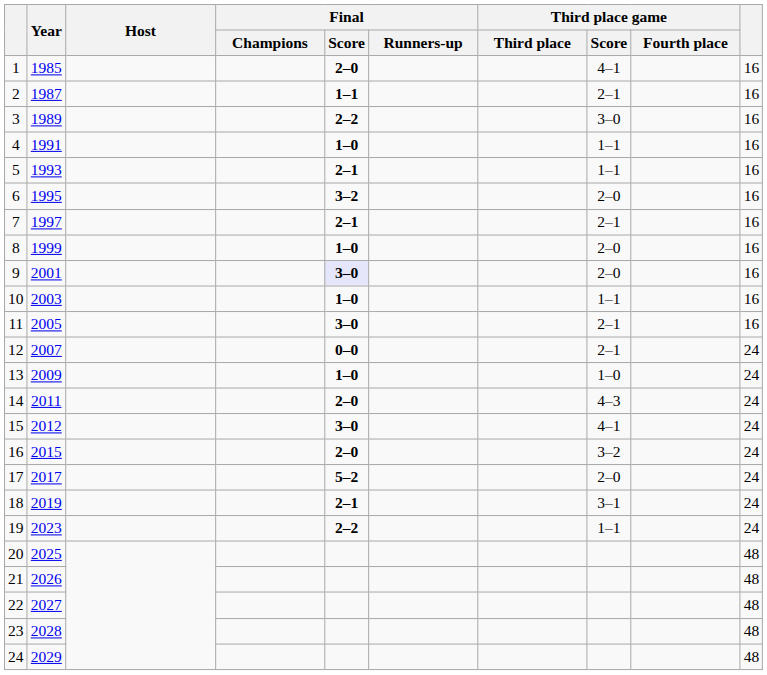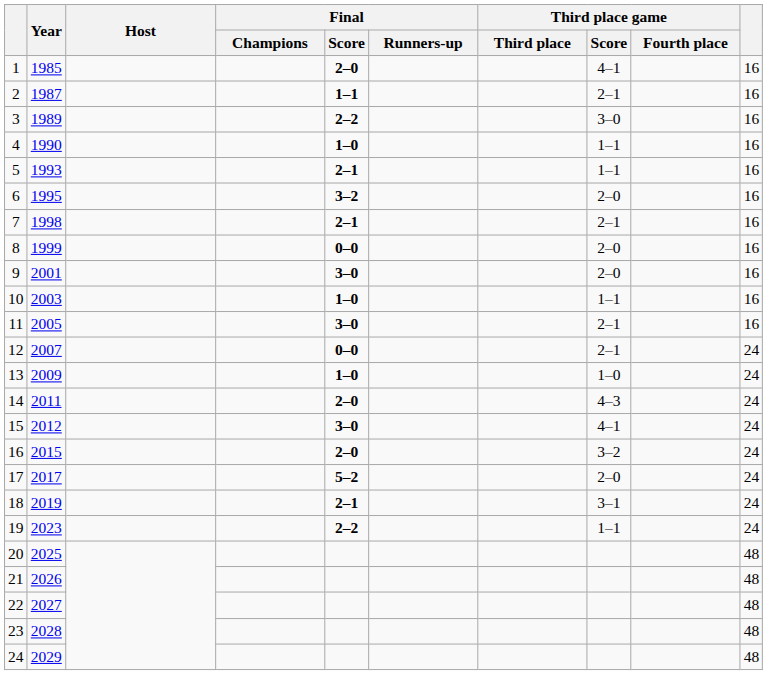 <table class="wikitable sortable" style="font-size:95%; text-align:center; width:;">
 <tr>
 <th rowspan=2 style= "width:;"></th>
 <th rowspan=2 style= "width:;">Year</th>
 <th rowspan=2 style= "width:140px;">Host</th>
 <th colspan=3>Final</th>
 <th colspan=3>Third place game</th>
 <th rowspan=2 style= "width:;"></th>
 </tr>
 <tr>
 <th width= 100px> Champions</th>
 <th width=>Score</th>
 <th width= 100px> Runners-up</th>
 <th width= 100px> Third place</th>
 <th width=>Score</th>
 <th width= 100px>Fourth place</th>
 </tr>
 <tr>
 <td>1</td>
 <td><a href='#'>1985</a></td>
 <td align=left></td>
 <td><strong></strong></td>
 <td><strong>2–0</strong></td>
 <td></td>
 <td></td>
 <td>4–1</td>
 <td></td>
 <td>16</td>
 </tr>
 <tr>
 <td>2</td>
 <td><a href='#'>1987</a></td>
 <td align=left></td>
 <td><strong></strong></td>
 <td><strong>1–1</strong> <br></td>
 <td></td>
 <td></td>
 <td>2–1 </td>
 <td></td>
 <td>16</td>
 </tr>
 <tr>
 <td>3</td>
 <td><a href='#'>1989</a></td>
 <td align=left></td>
 <td><strong></strong></td>
 <td><strong>2–2</strong> <br></td>
 <td></td>
 <td></td>
 <td>3–0</td>
 <td></td>
 <td>16</td>
 </tr>
 <tr>
 <td>4</td>
-<td><a href='#'>1991</a></td>
+<td><a href='#'>1990</a></td>
 <td align=left></td>
 <td><strong></strong></td>
 <td><strong>1–0</strong></td>
 <td></td>
 <td></td>
 <td>1–1 <br></td>
 <td></td>
 <td>16</td>
 </tr>
 <tr>
 <td>5</td>
 <td><a href='#'>1993</a></td>
 <td align=left></td>
 <td><strong></strong></td>
 <td><strong>2–1</strong></td>
 <td></td>
 <td></td>
 <td>1–1 <br></td>
 <td></td>
 <td>16</td>
 </tr>
 <tr>
 <td>6</td>
 <td><a href='#'>1995</a></td>
 <td align=left></td>
 <td><strong></strong></td>
 <td><strong>3–2</strong></td>
 <td></td>
 <td></td>
 <td>2–0</td>
 <td></td>
 <td>16</td>
 </tr>
 <tr>
 <td>7</td>
-<td><a href='#'>1997</a></td>
+<td><a href='#'>1998</a></td>
 <td align=left></td>
 <td><strong></strong></td>
 <td><strong>2–1</strong></td>
 <td></td>
 <td></td>
 <td>2–1</td>
 <td></td>
 <td>16</td>
 </tr>
 <tr>
 <td>8</td>
 <td><a href='#'>1999</a></td>
 <td align=left></td>
 <td><strong></strong></td>
-<td><strong>1–0</strong></td>
+<td><strong>0–0</strong> <br></td>
 <td></td>
 <td></td>
 <td>2–0</td>
 <td></td>
 <td>16</td>
 </tr>
 <tr>
 <td>9</td>
 <td><a href='#'>2001</a></td>
 <td align=left></td>
 <td><strong></strong></td>
-<td style="background: lavender;"><strong>3–0</strong></td>
+<td><strong>3–0</strong></td>
 <td></td>
 <td></td>
 <td>2–0</td>
 <td></td>
 <td>16</td>
 </tr>
 <tr>
 <td>10</td>
 <td><a href='#'>2003</a></td>
 <td align=left></td>
 <td><strong></strong></td>
 <td><strong>1–0</strong></td>
 <td></td>
 <td></td>
 <td>1–1 <br></td>
 <td></td>
 <td>16</td>
 </tr>
 <tr>
 <td>11</td>
 <td><a href='#'>2005</a></td>
 <td align=left></td>
 <td><strong></strong></td>
 <td><strong>3–0</strong></td>
 <td></td>
 <td></td>
 <td>2–1</td>
 <td></td>
 <td>16</td>
 </tr>
 <tr>
 <td>12</td>
 <td><a href='#'>2007</a></td>
 <td align=left></td>
 <td><strong></strong></td>
 <td><strong>0–0</strong> <br></td>
 <td></td>
 <td></td>
 <td>2–1</td>
 <td></td>
 <td>24</td>
 </tr>
 <tr>
 <td>13</td>
 <td><a href='#'>2009</a></td>
 <td align=left></td>
 <td><strong></strong></td>
 <td><strong>1–0</strong></td>
 <td></td>
 <td></td>
 <td>1–0</td>
 <td></td>
 <td>24</td>
 </tr>
 <tr>
 <td>14</td>
 <td><a href='#'>2011</a></td>
 <td align=left></td>
 <td><strong></strong></td>
 <td><strong>2–0</strong></td>
 <td></td>
 <td></td>
 <td>4–3</td>
 <td></td>
 <td>24</td>
 </tr>
 <tr>
 <td>15</td>
 <td><a href='#'>2012</a></td>
 <td align=left></td>
 <td><strong></strong></td>
 <td><strong>3–0</strong></td>
 <td></td>
 <td></td>
 <td>4–1</td>
 <td></td>
 <td>24</td>
 </tr>
 <tr>
 <td>16</td>
 <td><a href='#'>2015</a></td>
 <td align=left></td>
 <td><strong></strong></td>
 <td><strong>2–0</strong></td>
 <td></td>
 <td></td>
 <td>3–2</td>
 <td></td>
 <td>24</td>
 </tr>
 <tr>
 <td>17</td>
 <td><a href='#'>2017</a></td>
 <td align=left></td>
 <td><strong></strong></td>
 <td><strong>5–2</strong></td>
 <td></td>
 <td></td>
 <td>2–0</td>
 <td></td>
 <td>24</td>
 </tr>
 <tr>
 <td>18</td>
 <td><a href='#'>2019</a></td>
 <td align=left></td>
 <td><strong></strong></td>
 <td><strong>2–1</strong></td>
 <td></td>
 <td></td>
 <td>3–1</td>
 <td></td>
 <td>24</td>
 </tr>
 <tr>
 <td>19</td>
 <td><a href='#'>2023</a></td>
 <td align=left></td>
 <td><strong></strong></td>
 <td><strong>2–2</strong><br></td>
 <td></td>
 <td></td>
 <td>1–1 <br></td>
 <td></td>
 <td>24</td>
 </tr>
 <tr>
 <td>20</td>
 <td><a href='#'>2025</a></td>
 <td rowspan=5 align=left></td>
 <td></td>
 <td></td>
 <td></td>
 <td></td>
 <td></td>
 <td></td>
 <td>48</td>
 </tr>
 <tr>
 <td>21</td>
 <td><a href='#'>2026</a></td>
 <td></td>
 <td></td>
 <td></td>
 <td></td>
 <td></td>
 <td></td>
 <td>48</td>
 </tr>
 <tr>
 <td>22</td>
 <td><a href='#'>2027</a></td>
 <td></td>
 <td></td>
 <td></td>
 <td></td>
 <td></td>
 <td></td>
 <td>48</td>
 </tr>
 <tr>
 <td>23</td>
 <td><a href='#'>2028</a></td>
 <td></td>
 <td></td>
 <td></td>
 <td></td>
 <td></td>
 <td></td>
 <td>48</td>
 </tr>
 <tr>
 <td>24</td>
 <td><a href='#'>2029</a></td>
 <td></td>
 <td></td>
 <td></td>
 <td></td>
 <td></td>
 <td></td>
 <td>48</td>
 </tr>
 </table>
